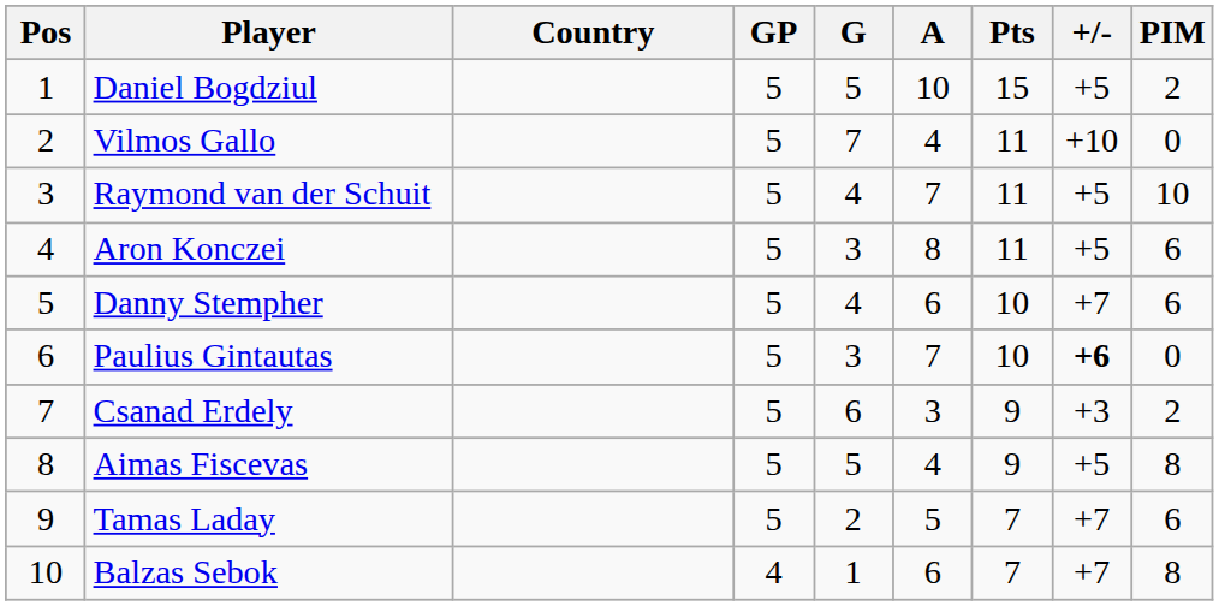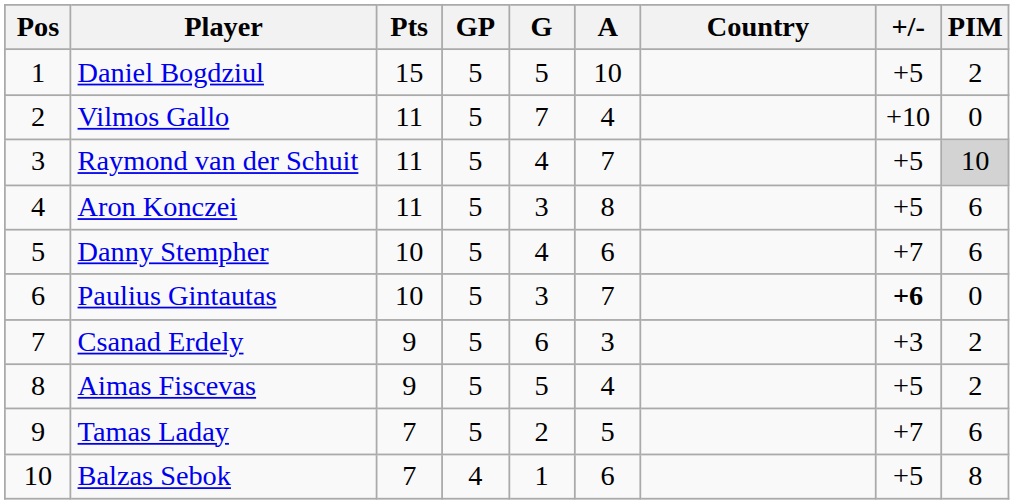 <table class="wikitable sortable" style="text-align: center;">
 <tr>
 <th width=30>Pos</th>
 <th width=165>Player</th>
-<th width=125>Country</th>
+<th width=30>Pts</th>
 <th width=30>GP</th>
 <th width=30>G</th>
 <th width=30>A</th>
-<th width=30>Pts</th>
+<th width=125>Country</th>
 <th width=30>+/-</th>
 <th width=30>PIM</th>
 </tr>
 <tr>
 <td>1</td>
 <td align=left><a href='#'>Daniel Bogdziul</a></td>
-<td align=left></td>
+<td>15</td>
 <td>5</td>
 <td>5</td>
 <td>10</td>
-<td>15</td>
+<td align=left></td>
 <td>+5</td>
 <td>2</td>
 </tr>
 <tr>
 <td>2</td>
 <td align=left><a href='#'>Vilmos Gallo</a></td>
-<td align=left></td>
+<td>11</td>
 <td>5</td>
 <td>7</td>
 <td>4</td>
-<td>11</td>
+<td align=left></td>
 <td>+10</td>
 <td>0</td>
 </tr>
 <tr>
 <td>3</td>
 <td align=left><a href='#'>Raymond van der Schuit</a></td>
-<td align=left></td>
+<td>11</td>
 <td>5</td>
 <td>4</td>
 <td>7</td>
-<td>11</td>
+<td align=left></td>
 <td>+5</td>
-<td>10</td>
+<td style="background: lightgrey;">10</td>
 </tr>
 <tr>
 <td>4</td>
 <td align=left><a href='#'>Aron Konczei</a></td>
-<td align=left></td>
+<td>11</td>
 <td>5</td>
 <td>3</td>
 <td>8</td>
-<td>11</td>
+<td align=left></td>
 <td>+5</td>
 <td>6</td>
 </tr>
 <tr>
 <td>5</td>
 <td align=left><a href='#'>Danny Stempher</a></td>
-<td align=left></td>
+<td>10</td>
 <td>5</td>
 <td>4</td>
 <td>6</td>
-<td>10</td>
+<td align=left></td>
 <td>+7</td>
 <td>6</td>
 </tr>
 <tr>
 <td>6</td>
 <td align=left><a href='#'>Paulius Gintautas</a></td>
-<td align=left></td>
+<td>10</td>
 <td>5</td>
 <td>3</td>
 <td>7</td>
-<td>10</td>
+<td align=left></td>
 <td><strong>+6</strong></td>
 <td>0</td>
 </tr>
 <tr>
 <td>7</td>
 <td align=left><a href='#'>Csanad Erdely</a></td>
-<td align=left></td>
+<td>9</td>
 <td>5</td>
 <td>6</td>
 <td>3</td>
-<td>9</td>
+<td align=left></td>
 <td>+3</td>
 <td>2</td>
 </tr>
 <tr>
 <td>8</td>
 <td align=left><a href='#'>Aimas Fiscevas</a></td>
-<td align=left></td>
+<td>9</td>
 <td>5</td>
 <td>5</td>
 <td>4</td>
-<td>9</td>
+<td align=left></td>
 <td>+5</td>
-<td>8</td>
+<td>2</td>
 </tr>
 <tr>
 <td>9</td>
 <td align=left><a href='#'>Tamas Laday</a></td>
-<td align=left></td>
+<td>7</td>
 <td>5</td>
 <td>2</td>
 <td>5</td>
-<td>7</td>
+<td align=left></td>
 <td>+7</td>
 <td>6</td>
 </tr>
 <tr>
 <td>10</td>
 <td align=left><a href='#'>Balzas Sebok</a></td>
-<td align=left></td>
+<td>7</td>
 <td>4</td>
 <td>1</td>
 <td>6</td>
-<td>7</td>
-<td>+7</td>
+<td align=left></td>
+<td>+5</td>
 <td>8</td>
 </tr>
 </table>
